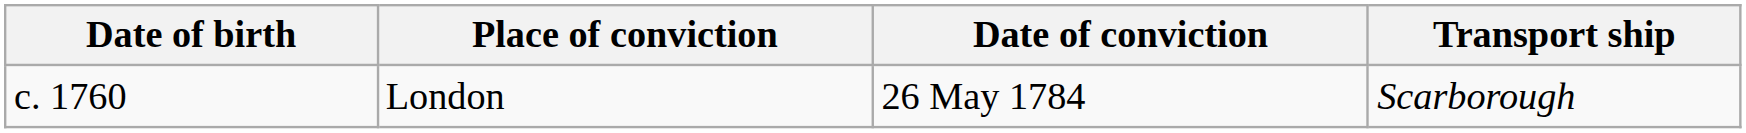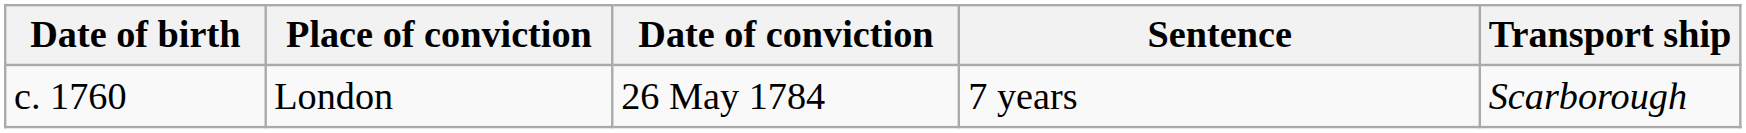 <table class="wikitable sortable plainrowheaders" style="width=1024px;">
 <tr>
 <th style="width: 15%;">Date of birth</th>
 <th style="width: 20%;">Place of conviction</th>
 <th style="width: 20%;">Date of conviction</th>
+<th style="width: 30%;">Sentence</th>
 <th style="width: 15%;">Transport ship</th>
 </tr>
 <tr>
 <td>c. 1760</td>
 <td>London</td>
 <td>26 May 1784</td>
+<td>7 years</td>
 <td><em>Scarborough</em></td>
 </tr>
 </table>
